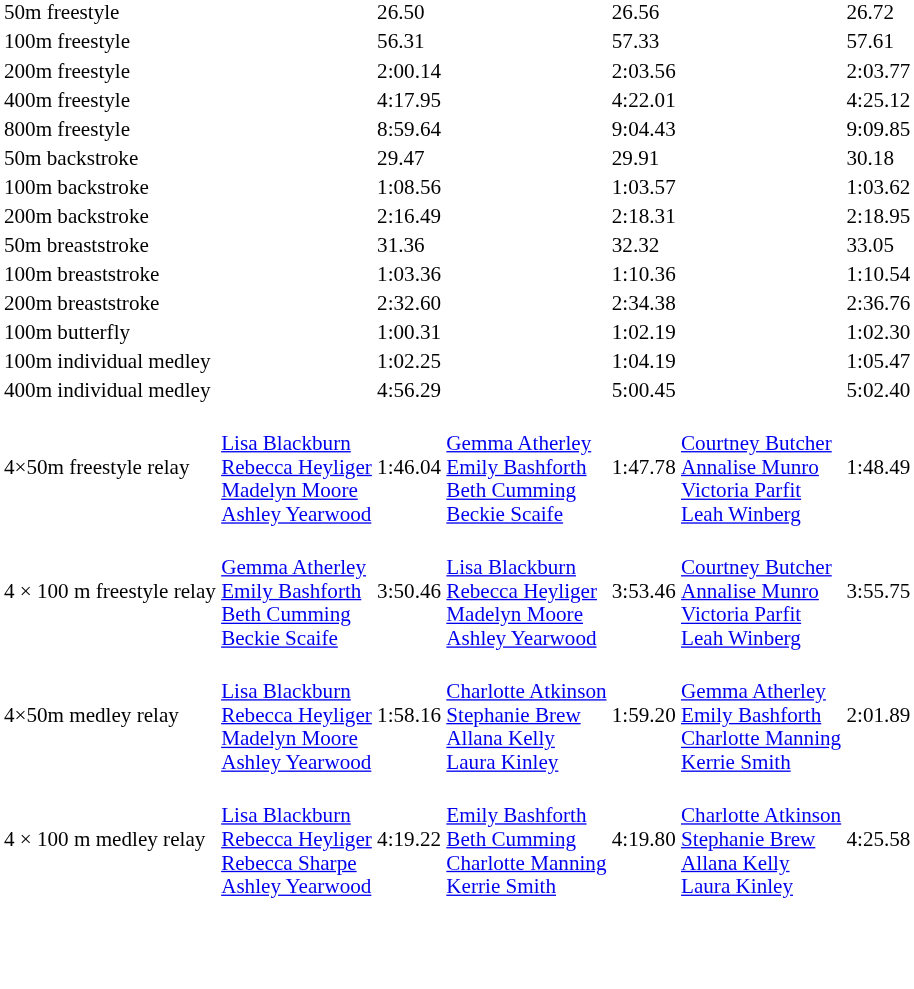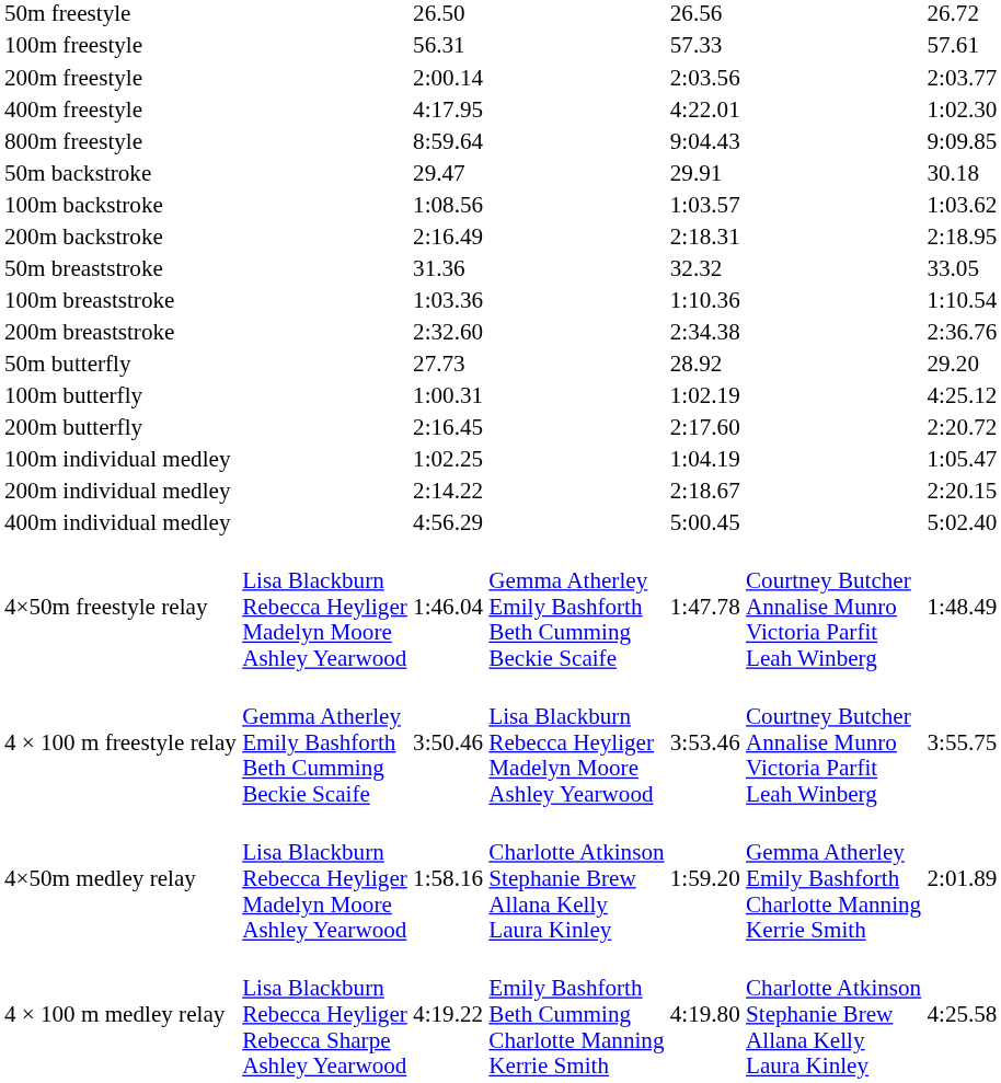 <table>
 <tr>
 <td>50m freestyle</td>
 <td></td>
 <td>26.50</td>
 <td></td>
 <td>26.56</td>
 <td></td>
 <td>26.72</td>
 </tr>
 <tr>
 <td>100m freestyle</td>
 <td></td>
 <td>56.31</td>
 <td></td>
 <td>57.33</td>
 <td></td>
 <td>57.61</td>
 </tr>
 <tr>
 <td>200m freestyle</td>
 <td></td>
 <td>2:00.14</td>
 <td></td>
 <td>2:03.56</td>
 <td></td>
 <td>2:03.77</td>
 </tr>
 <tr>
 <td>400m freestyle</td>
 <td></td>
 <td>4:17.95</td>
 <td></td>
 <td>4:22.01</td>
 <td></td>
-<td>4:25.12</td>
+<td>1:02.30</td>
 </tr>
 <tr>
 <td>800m freestyle</td>
 <td></td>
 <td>8:59.64</td>
 <td></td>
 <td>9:04.43</td>
 <td></td>
 <td>9:09.85</td>
 </tr>
 <tr>
 <td>50m backstroke</td>
 <td></td>
 <td>29.47</td>
 <td></td>
 <td>29.91</td>
 <td></td>
 <td>30.18</td>
 </tr>
 <tr>
 <td>100m backstroke</td>
 <td></td>
 <td>1:08.56</td>
 <td></td>
 <td>1:03.57</td>
 <td></td>
 <td>1:03.62</td>
 </tr>
 <tr>
 <td>200m backstroke</td>
 <td></td>
 <td>2:16.49</td>
 <td></td>
 <td>2:18.31</td>
 <td></td>
 <td>2:18.95</td>
 </tr>
 <tr>
 <td>50m breaststroke</td>
 <td></td>
 <td>31.36</td>
 <td></td>
 <td>32.32</td>
 <td></td>
 <td>33.05</td>
 </tr>
 <tr>
 <td>100m breaststroke</td>
 <td></td>
 <td>1:03.36</td>
 <td></td>
 <td>1:10.36</td>
 <td></td>
 <td>1:10.54</td>
 </tr>
 <tr>
 <td>200m breaststroke</td>
 <td></td>
 <td>2:32.60</td>
 <td></td>
 <td>2:34.38</td>
 <td></td>
 <td>2:36.76</td>
 </tr>
 <tr>
+<td>50m butterfly</td>
+<td></td>
+<td>27.73</td>
+<td></td>
+<td>28.92</td>
+<td></td>
+<td>29.20</td>
+</tr>
+<tr>
 <td>100m butterfly</td>
 <td></td>
 <td>1:00.31</td>
 <td></td>
 <td>1:02.19</td>
 <td></td>
-<td>1:02.30</td>
+<td>4:25.12</td>
+</tr>
+<tr>
+<td>200m butterfly</td>
+<td></td>
+<td>2:16.45</td>
+<td></td>
+<td>2:17.60</td>
+<td></td>
+<td>2:20.72</td>
 </tr>
 <tr>
 <td>100m individual medley</td>
 <td></td>
 <td>1:02.25</td>
 <td></td>
 <td>1:04.19</td>
 <td></td>
 <td>1:05.47</td>
+</tr>
+<tr>
+<td>200m individual medley</td>
+<td></td>
+<td>2:14.22</td>
+<td></td>
+<td>2:18.67</td>
+<td></td>
+<td>2:20.15</td>
 </tr>
 <tr>
 <td>400m individual medley</td>
 <td></td>
 <td>4:56.29</td>
 <td></td>
 <td>5:00.45</td>
 <td></td>
 <td>5:02.40</td>
 </tr>
 <tr>
 <td>4×50m freestyle relay</td>
 <td><br><a href='#'>Lisa Blackburn</a><br><a href='#'>Rebecca Heyliger</a><br><a href='#'>Madelyn Moore</a><br><a href='#'>Ashley Yearwood</a></td>
 <td>1:46.04</td>
 <td><br><a href='#'>Gemma Atherley</a><br><a href='#'>Emily Bashforth</a><br><a href='#'>Beth Cumming</a><br><a href='#'>Beckie Scaife</a></td>
 <td>1:47.78</td>
 <td><br><a href='#'>Courtney Butcher</a><br><a href='#'>Annalise Munro</a><br><a href='#'>Victoria Parfit</a><br><a href='#'>Leah Winberg</a></td>
 <td>1:48.49</td>
 </tr>
 <tr>
 <td>4 × 100 m freestyle relay</td>
 <td><br><a href='#'>Gemma Atherley</a><br><a href='#'>Emily Bashforth</a><br><a href='#'>Beth Cumming</a><br><a href='#'>Beckie Scaife</a></td>
 <td>3:50.46</td>
 <td><br><a href='#'>Lisa Blackburn</a><br><a href='#'>Rebecca Heyliger</a><br><a href='#'>Madelyn Moore</a><br><a href='#'>Ashley Yearwood</a></td>
 <td>3:53.46</td>
 <td><br><a href='#'>Courtney Butcher</a><br><a href='#'>Annalise Munro</a><br><a href='#'>Victoria Parfit</a><br><a href='#'>Leah Winberg</a></td>
 <td>3:55.75</td>
 </tr>
 <tr>
 <td>4×50m medley relay</td>
 <td><br><a href='#'>Lisa Blackburn</a><br><a href='#'>Rebecca Heyliger</a><br><a href='#'>Madelyn Moore</a><br><a href='#'>Ashley Yearwood</a></td>
 <td>1:58.16</td>
 <td><br><a href='#'>Charlotte Atkinson</a><br><a href='#'>Stephanie Brew</a><br><a href='#'>Allana Kelly</a><br><a href='#'>Laura Kinley</a></td>
 <td>1:59.20</td>
 <td><br><a href='#'>Gemma Atherley</a><br><a href='#'>Emily Bashforth</a><br><a href='#'>Charlotte Manning</a><br><a href='#'>Kerrie Smith</a></td>
 <td>2:01.89</td>
 </tr>
 <tr>
 <td>4 × 100 m medley relay</td>
 <td><br><a href='#'>Lisa Blackburn</a><br><a href='#'>Rebecca Heyliger</a><br><a href='#'>Rebecca Sharpe</a><br><a href='#'>Ashley Yearwood</a></td>
 <td>4:19.22</td>
 <td><br><a href='#'>Emily Bashforth</a><br><a href='#'>Beth Cumming</a><br><a href='#'>Charlotte Manning</a><br><a href='#'>Kerrie Smith</a></td>
 <td>4:19.80</td>
 <td><br><a href='#'>Charlotte Atkinson</a><br><a href='#'>Stephanie Brew</a><br><a href='#'>Allana Kelly</a><br><a href='#'>Laura Kinley</a></td>
 <td>4:25.58</td>
 </tr>
 </table>
